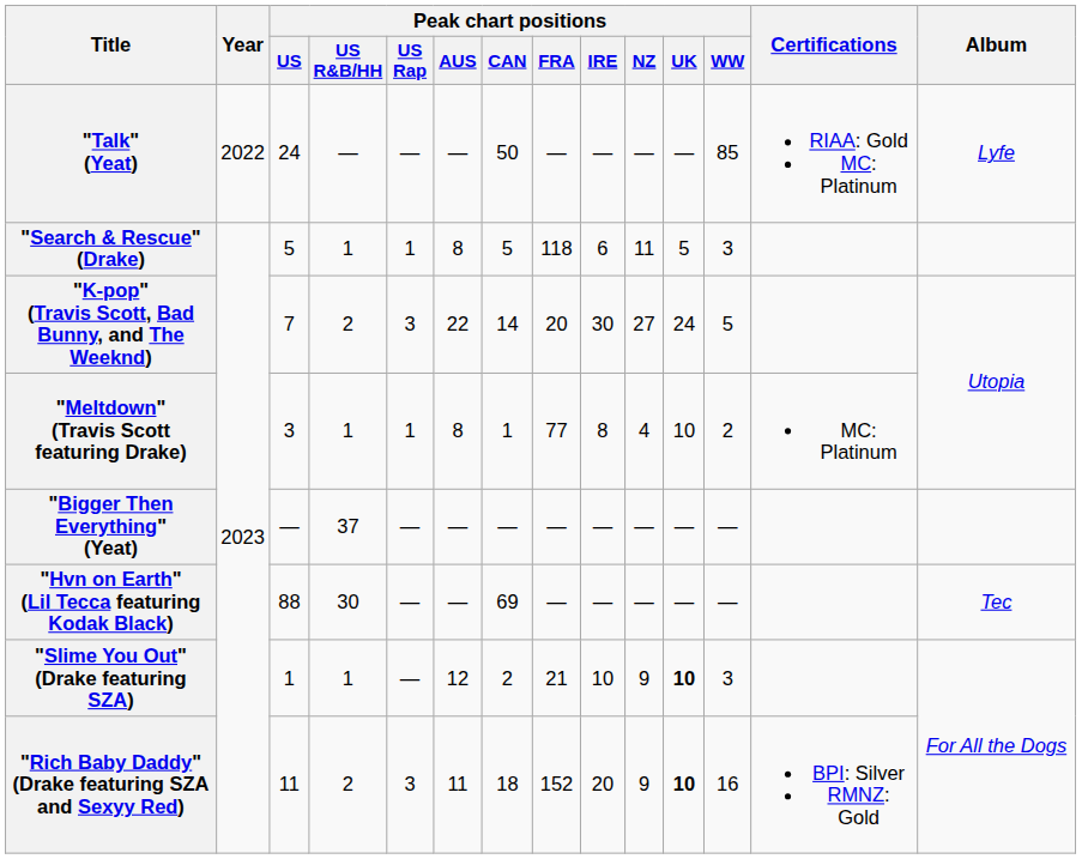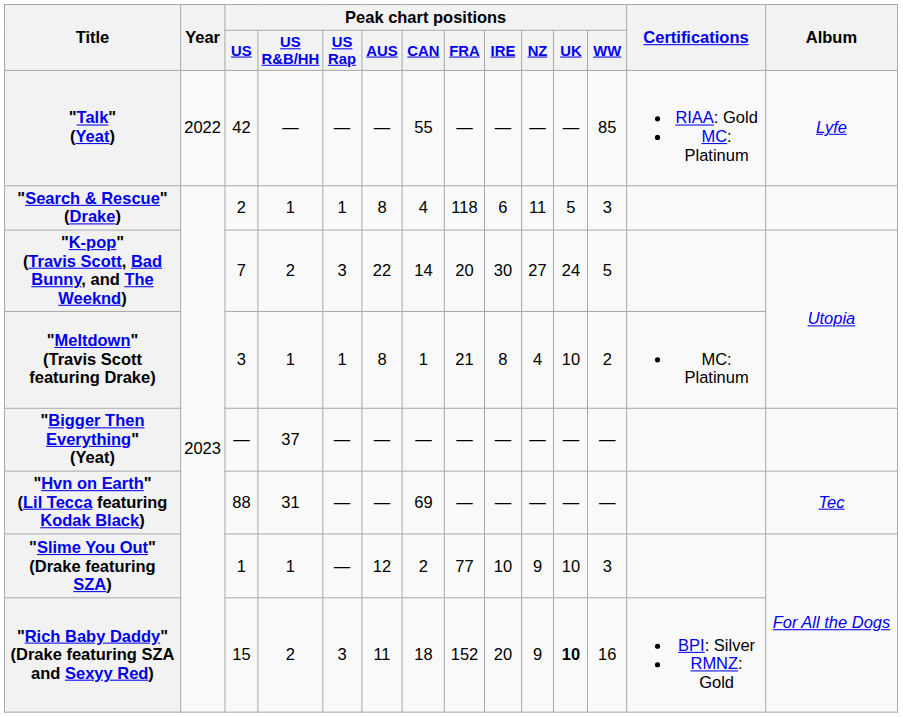 <table class="wikitable plainrowheaders" style="text-align:center;">
 <tr>
 <th scope="coludurud" rowspan="2" style="width:22em;">Title</th>
 <th scope="col" rowspan="2">Year</th>
 <th scope="col" colspan="10">Peak chart positions</th>
 <th scope="col" rowspan="2" style="width:12em;"><a href='#'>Certifications</a></th>
 <th scope="col" rowspan="2" style="width:19em;">Album</th>
 </tr>
 <tr>
 <th scope="col" style="width:2.8em;font-size:90%;"><a href='#'>US</a></th>
 <th scope="col" style="width:2.8em;font-size:90%;"><a href='#'>US<br>R&B/HH</a></th>
 <th scope="col" style="width:2.8em;font-size:90%;"><a href='#'>US<br>Rap</a></th>
 <th scope="col" style="width:2.8em;font-size:90%;"><a href='#'>AUS</a></th>
 <th scope="col" style="width:2.8em;font-size:90%;"><a href='#'>CAN</a></th>
 <th scope="col" style="width:2.8em;font-size:90%;"><a href='#'>FRA</a></th>
 <th scope="col" style="width:2.8em;font-size:90%;"><a href='#'>IRE</a></th>
 <th scope="col" style="width:2.8em;font-size:90%;"><a href='#'>NZ</a></th>
 <th scope="col" style="width:2.8em;font-size:90%;"><a href='#'>UK</a></th>
 <th scope="col" style="width:2.8em;font-size:90%;"><a href='#'>WW</a></th>
 </tr>
 <tr>
 <th scope="row">"<a href='#'>Talk</a>"<br><span>(<a href='#'>Yeat</a>)</span></th>
 <td>2022</td>
-<td>24</td>
+<td>42</td>
 <td>—</td>
 <td>—</td>
 <td>—</td>
-<td>50</td>
+<td>55</td>
 <td>—</td>
 <td>—</td>
 <td>—</td>
 <td>—</td>
 <td>85</td>
 <td><br><ul><li><a href='#'>RIAA</a>: Gold</li><li><a href='#'>MC</a>: Platinum</li></ul></td>
 <td><em><a href='#'>Lyfe</a></em></td>
 </tr>
 <tr>
 <th scope="row">"<a href='#'>Search & Rescue</a>"<br><span>(<a href='#'>Drake</a>)</span></th>
 <td rowspan="7">2023</td>
-<td>5</td>
+<td>2</td>
 <td>1</td>
 <td>1</td>
 <td>8</td>
-<td>5</td>
+<td>4</td>
 <td>118</td>
 <td>6</td>
 <td>11</td>
 <td>5</td>
 <td>3</td>
 <td></td>
 <td></td>
 </tr>
 <tr>
 <th scope="row">"<a href='#'>K-pop</a>"<br><span>(<a href='#'>Travis Scott</a>, <a href='#'>Bad Bunny</a>, and <a href='#'>The Weeknd</a>)</span></th>
 <td>7</td>
 <td>2</td>
 <td>3</td>
 <td>22</td>
 <td>14</td>
 <td>20</td>
 <td>30</td>
 <td>27</td>
 <td>24</td>
 <td>5</td>
 <td></td>
 <td rowspan="2"><em><a href='#'>Utopia</a></em></td>
 </tr>
 <tr>
 <th scope="row">"<a href='#'>Meltdown</a>"<br><span>(Travis Scott featuring Drake)</span></th>
 <td>3</td>
 <td>1</td>
 <td>1</td>
 <td>8</td>
 <td>1</td>
-<td>77</td>
+<td>21</td>
 <td>8</td>
 <td>4</td>
 <td>10</td>
 <td>2</td>
 <td><br><ul><li>MC: Platinum</li></ul></td>
 </tr>
 <tr>
 <th scope="row">"<a href='#'>Bigger Then Everything</a>"<br><span>(Yeat)</span></th>
 <td>—</td>
 <td>37</td>
 <td>—</td>
 <td>—</td>
 <td>—</td>
 <td>—</td>
 <td>—</td>
 <td>—</td>
 <td>—</td>
 <td>—</td>
 <td></td>
 <td></td>
 </tr>
 <tr>
 <th scope="row">"<a href='#'>Hvn on Earth</a>"<br><span>(<a href='#'>Lil Tecca</a> featuring <a href='#'>Kodak Black</a>)</span></th>
 <td>88</td>
-<td>30</td>
+<td>31</td>
 <td>—</td>
 <td>—</td>
 <td>69</td>
 <td>—</td>
 <td>—</td>
 <td>—</td>
 <td>—</td>
 <td>—</td>
 <td></td>
 <td><em><a href='#'>Tec</a></em></td>
 </tr>
 <tr>
 <th scope="row">"<a href='#'>Slime You Out</a>"<br><span>(Drake featuring <a href='#'>SZA</a>)</span></th>
 <td>1</td>
 <td>1</td>
 <td>—</td>
 <td>12</td>
 <td>2</td>
-<td>21</td>
+<td>77</td>
 <td>10</td>
 <td>9</td>
-<td><strong>10</strong></td>
+<td>10</td>
 <td>3</td>
 <td></td>
 <td rowspan="2"><em><a href='#'>For All the Dogs</a></em></td>
 </tr>
 <tr>
 <th scope="row">"<a href='#'>Rich Baby Daddy</a>"<br><span>(Drake featuring SZA and <a href='#'>Sexyy Red</a>)</span></th>
-<td>11</td>
+<td>15</td>
 <td>2</td>
 <td>3</td>
 <td>11</td>
 <td>18</td>
 <td>152</td>
 <td>20</td>
 <td>9</td>
 <td><strong>10</strong></td>
 <td>16</td>
 <td><br><ul><li><a href='#'>BPI</a>: Silver</li><li><a href='#'>RMNZ</a>: Gold</li></ul></td>
 </tr>
 </table>
